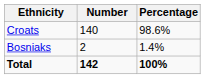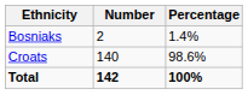 <table class="wikitable">
 <tr>
 <th width="100px">Ethnicity</th>
 <th width="80px">Number</th>
 <th width="80px">Percentage</th>
 </tr>
 <tr>
+<td><a href='#'>Bosniaks</a></td>
+<td>2</td>
+<td>1.4%</td>
+</tr>
+<tr>
 <td><a href='#'>Croats</a></td>
 <td>140</td>
 <td>98.6%</td>
-</tr>
-<tr>
-<td><a href='#'>Bosniaks</a></td>
-<td>2</td>
-<td>1.4%</td>
 </tr>
 <tr>
 <td><strong>Total</strong></td>
 <td><strong>142</strong></td>
 <td><strong>100%</strong></td>
 </tr>
 </table>
